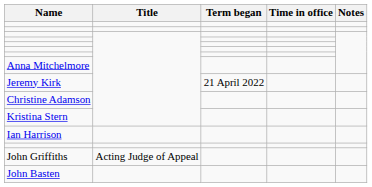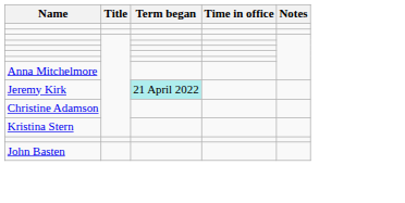 <table class="wikitable sortable">
 <tr>
 <th>Name</th>
 <th>Title </th>
 <th>Term began</th>
 <th>Time in office</th>
 <th class="unsortable">Notes</th>
 </tr>
 <tr>
 <td></td>
 <td></td>
 <td align=center></td>
 <td align=right></td>
 <td></td>
 </tr>
 <tr>
 <td></td>
 <td></td>
 <td align=center></td>
 <td align=right></td>
 <td></td>
 </tr>
 <tr>
 <td></td>
 <td rowspan="9"></td>
 <td align="center"></td>
 <td align="right"></td>
 <td rowspan="6"></td>
 </tr>
 <tr>
 <td></td>
 <td align="center"></td>
 <td align="right"></td>
 </tr>
 <tr>
 <td></td>
 <td align="center"></td>
 <td align="right"></td>
 </tr>
 <tr>
 <td></td>
 <td align="center"></td>
 <td align="right"></td>
 </tr>
 <tr>
 <td></td>
 <td align="center"></td>
 <td align="right"></td>
 </tr>
 <tr>
 <td><a href='#'>Anna Mitchelmore</a></td>
 <td align="center"></td>
 <td align="right"></td>
 </tr>
 <tr>
 <td><a href='#'>Jeremy Kirk</a></td>
-<td>21 April 2022</td>
+<td style="background: paleturquoise;">21 April 2022</td>
 <td></td>
 <td></td>
 </tr>
 <tr>
 <td><a href='#'>Christine Adamson</a></td>
 <td></td>
 <td></td>
 <td></td>
 </tr>
 <tr>
 <td><a href='#'>Kristina Stern</a></td>
 <td></td>
 <td></td>
 <td></td>
 </tr>
 <tr>
-<td><a href='#'>Ian Harrison</a></td>
-<td><br></td>
-<td align="center"></td>
-<td align="right"></td>
-<td></td>
-</tr>
-<tr>
 <td></td>
 <td></td>
 <td align="center"></td>
 <td align="right"></td>
-<td></td>
-</tr>
-<tr>
-<td>John Griffiths</td>
-<td>Acting Judge of Appeal</td>
-<td></td>
-<td></td>
 <td></td>
 </tr>
 <tr>
 <td><a href='#'>John Basten</a></td>
 <td></td>
 <td align="center"></td>
 <td align="right"></td>
 <td></td>
 </tr>
 </table>
